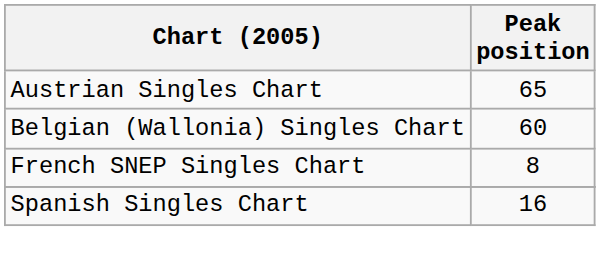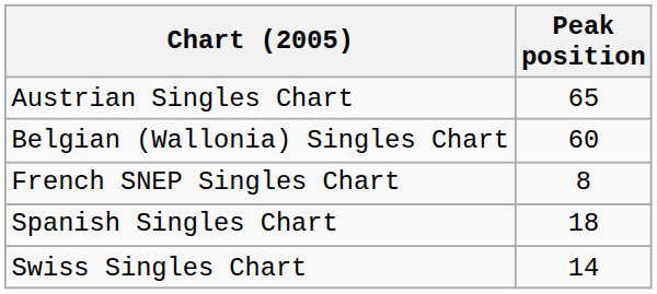 <table class="wikitable sortable">
 <tr>
 <th>Chart (2005)</th>
 <th>Peak<br>position</th>
 </tr>
 <tr>
 <td>Austrian Singles Chart</td>
 <td align="center">65</td>
 </tr>
 <tr>
 <td>Belgian (Wallonia) Singles Chart</td>
 <td align="center">60</td>
 </tr>
 <tr>
 <td>French SNEP Singles Chart</td>
 <td align="center">8</td>
 </tr>
 <tr>
 </tr>
 <tr>
 <td>Spanish Singles Chart</td>
-<td align="center">16</td>
+<td align="center">18</td>
+</tr>
+<tr>
+<td>Swiss Singles Chart</td>
+<td align="center">14</td>
 </tr>
 </table>
